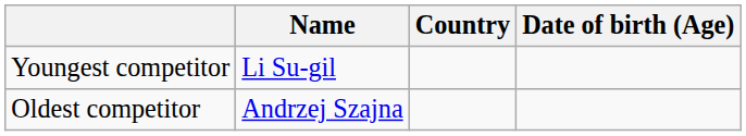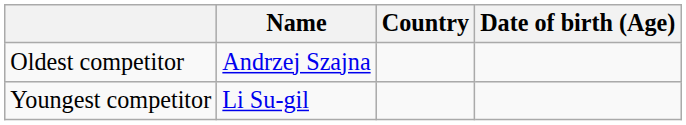 <table class="wikitable sortable">
 <tr>
 <th></th>
 <th>Name</th>
 <th>Country</th>
 <th>Date of birth (Age)</th>
 </tr>
 <tr>
+<td>Oldest competitor</td>
+<td><a href='#'>Andrzej Szajna</a></td>
+<td></td>
+<td></td>
+</tr>
+<tr>
 <td>Youngest competitor</td>
 <td><a href='#'>Li Su-gil</a></td>
 <td></td>
 <td></td>
 </tr>
-<tr>
-<td>Oldest competitor</td>
-<td><a href='#'>Andrzej Szajna</a></td>
-<td></td>
-<td></td>
-</tr>
 </table>
